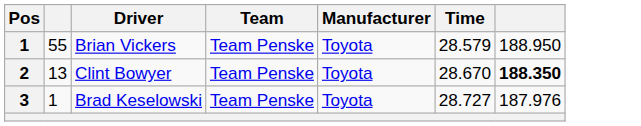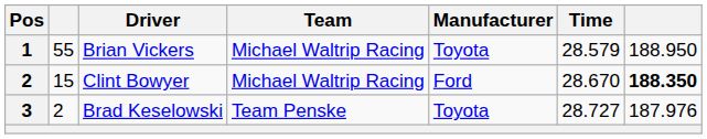 <table class="wikitable" style="font-size:95%">
 <tr>
 <th>Pos</th>
 <th></th>
 <th>Driver</th>
 <th>Team</th>
 <th>Manufacturer</th>
 <th>Time</th>
 <th></th>
 </tr>
 <tr>
 <th>1</th>
 <td>55</td>
 <td><a href='#'>Brian Vickers</a></td>
-<td><a href='#'>Team Penske</a></td>
+<td><a href='#'>Michael Waltrip Racing</a></td>
 <td><a href='#'>Toyota</a></td>
 <td>28.579</td>
 <td>188.950</td>
 </tr>
 <tr>
 <th>2</th>
-<td>13</td>
+<td>15</td>
 <td><a href='#'>Clint Bowyer</a></td>
-<td><a href='#'>Team Penske</a></td>
-<td><a href='#'>Toyota</a></td>
+<td><a href='#'>Michael Waltrip Racing</a></td>
+<td><a href='#'>Ford</a></td>
 <td>28.670</td>
 <td><strong>188.350</strong></td>
 </tr>
 <tr>
 <th>3</th>
-<td>1</td>
+<td>2</td>
 <td><a href='#'>Brad Keselowski</a></td>
 <td><a href='#'>Team Penske</a></td>
 <td><a href='#'>Toyota</a></td>
 <td>28.727</td>
 <td>187.976</td>
 </tr>
 <tr>
 <th colspan="7"></th>
 </tr>
 </table>
